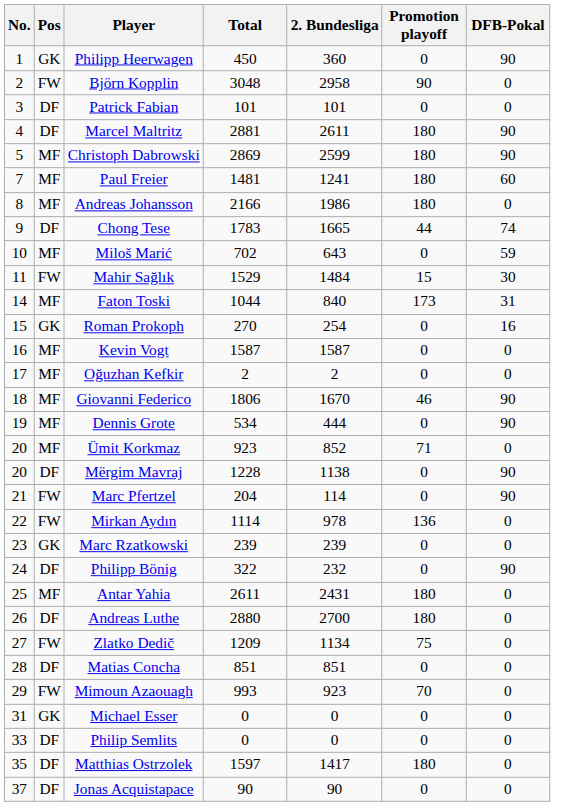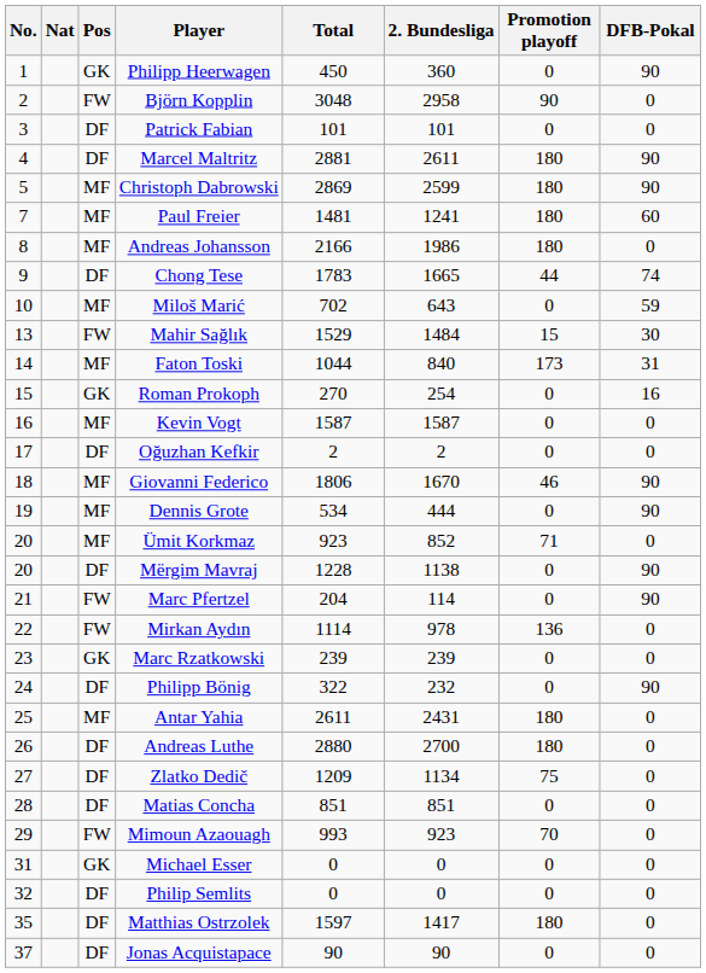 <table class="wikitable sortable" style="text-align:center;">
 <tr>
 <th>No.</th>
+<th>Nat</th>
 <th>Pos</th>
 <th>Player</th>
 <th width="80">Total</th>
 <th width="80">2. Bundesliga</th>
 <th width="80">Promotion playoff</th>
 <th width="80">DFB-Pokal</th>
 </tr>
 <tr>
 <td>1</td>
+<td></td>
 <td>GK</td>
 <td><a href='#'>Philipp Heerwagen</a></td>
 <td>450</td>
 <td>360</td>
 <td>0</td>
 <td>90</td>
 </tr>
 <tr>
 <td>2</td>
+<td></td>
 <td>FW</td>
 <td><a href='#'>Björn Kopplin</a></td>
 <td>3048</td>
 <td>2958</td>
 <td>90</td>
 <td>0</td>
 </tr>
 <tr>
 <td>3</td>
+<td></td>
 <td>DF</td>
 <td><a href='#'>Patrick Fabian</a></td>
 <td>101</td>
 <td>101</td>
 <td>0</td>
 <td>0</td>
 </tr>
 <tr>
 <td>4</td>
+<td></td>
 <td>DF</td>
 <td><a href='#'>Marcel Maltritz</a></td>
 <td>2881</td>
 <td>2611</td>
 <td>180</td>
 <td>90</td>
 </tr>
 <tr>
 <td>5</td>
+<td></td>
 <td>MF</td>
 <td><a href='#'>Christoph Dabrowski</a></td>
 <td>2869</td>
 <td>2599</td>
 <td>180</td>
 <td>90</td>
 </tr>
 <tr>
 <td>7</td>
+<td></td>
 <td>MF</td>
 <td><a href='#'>Paul Freier</a></td>
 <td>1481</td>
 <td>1241</td>
 <td>180</td>
 <td>60</td>
 </tr>
 <tr>
 <td>8</td>
+<td></td>
 <td>MF</td>
 <td><a href='#'>Andreas Johansson</a></td>
 <td>2166</td>
 <td>1986</td>
 <td>180</td>
 <td>0</td>
 </tr>
 <tr>
 <td>9</td>
+<td></td>
 <td>DF</td>
 <td><a href='#'>Chong Tese</a></td>
 <td>1783</td>
 <td>1665</td>
 <td>44</td>
 <td>74</td>
 </tr>
 <tr>
 <td>10</td>
+<td></td>
 <td>MF</td>
 <td><a href='#'>Miloš Marić</a></td>
 <td>702</td>
 <td>643</td>
 <td>0</td>
 <td>59</td>
 </tr>
 <tr>
-<td>11</td>
+<td>13</td>
+<td></td>
 <td>FW</td>
 <td><a href='#'>Mahir Sağlık</a></td>
 <td>1529</td>
 <td>1484</td>
 <td>15</td>
 <td>30</td>
 </tr>
 <tr>
 <td>14</td>
+<td></td>
 <td>MF</td>
 <td><a href='#'>Faton Toski</a></td>
 <td>1044</td>
 <td>840</td>
 <td>173</td>
 <td>31</td>
 </tr>
 <tr>
 <td>15</td>
+<td></td>
 <td>GK</td>
 <td><a href='#'>Roman Prokoph</a></td>
 <td>270</td>
 <td>254</td>
 <td>0</td>
 <td>16</td>
 </tr>
 <tr>
 <td>16</td>
+<td></td>
 <td>MF</td>
 <td><a href='#'>Kevin Vogt</a></td>
 <td>1587</td>
 <td>1587</td>
 <td>0</td>
 <td>0</td>
 </tr>
 <tr>
 <td>17</td>
-<td>MF</td>
+<td></td>
+<td>DF</td>
 <td><a href='#'>Oğuzhan Kefkir</a></td>
 <td>2</td>
 <td>2</td>
 <td>0</td>
 <td>0</td>
 </tr>
 <tr>
 <td>18</td>
+<td></td>
 <td>MF</td>
 <td><a href='#'>Giovanni Federico</a></td>
 <td>1806</td>
 <td>1670</td>
 <td>46</td>
 <td>90</td>
 </tr>
 <tr>
 <td>19</td>
+<td></td>
 <td>MF</td>
 <td><a href='#'>Dennis Grote</a></td>
 <td>534</td>
 <td>444</td>
 <td>0</td>
 <td>90</td>
 </tr>
 <tr>
 <td>20</td>
+<td></td>
 <td>MF</td>
 <td><a href='#'>Ümit Korkmaz</a></td>
 <td>923</td>
 <td>852</td>
 <td>71</td>
 <td>0</td>
 </tr>
 <tr>
 <td>20</td>
+<td></td>
 <td>DF</td>
 <td><a href='#'>Mërgim Mavraj</a></td>
 <td>1228</td>
 <td>1138</td>
 <td>0</td>
 <td>90</td>
 </tr>
 <tr>
 <td>21</td>
+<td></td>
 <td>FW</td>
 <td><a href='#'>Marc Pfertzel</a></td>
 <td>204</td>
 <td>114</td>
 <td>0</td>
 <td>90</td>
 </tr>
 <tr>
 <td>22</td>
+<td></td>
 <td>FW</td>
 <td><a href='#'>Mirkan Aydın</a></td>
 <td>1114</td>
 <td>978</td>
 <td>136</td>
 <td>0</td>
 </tr>
 <tr>
 <td>23</td>
+<td></td>
 <td>GK</td>
 <td><a href='#'>Marc Rzatkowski</a></td>
 <td>239</td>
 <td>239</td>
 <td>0</td>
 <td>0</td>
 </tr>
 <tr>
 <td>24</td>
+<td></td>
 <td>DF</td>
 <td><a href='#'>Philipp Bönig</a></td>
 <td>322</td>
 <td>232</td>
 <td>0</td>
 <td>90</td>
 </tr>
 <tr>
 <td>25</td>
+<td></td>
 <td>MF</td>
 <td><a href='#'>Antar Yahia</a></td>
 <td>2611</td>
 <td>2431</td>
 <td>180</td>
 <td>0</td>
 </tr>
 <tr>
 <td>26</td>
+<td></td>
 <td>DF</td>
 <td><a href='#'>Andreas Luthe</a></td>
 <td>2880</td>
 <td>2700</td>
 <td>180</td>
 <td>0</td>
 </tr>
 <tr>
 <td>27</td>
-<td>FW</td>
+<td></td>
+<td>DF</td>
 <td><a href='#'>Zlatko Dedič</a></td>
 <td>1209</td>
 <td>1134</td>
 <td>75</td>
 <td>0</td>
 </tr>
 <tr>
 <td>28</td>
+<td></td>
 <td>DF</td>
 <td><a href='#'>Matias Concha</a></td>
 <td>851</td>
 <td>851</td>
 <td>0</td>
 <td>0</td>
 </tr>
 <tr>
 <td>29</td>
+<td></td>
 <td>FW</td>
 <td><a href='#'>Mimoun Azaouagh</a></td>
 <td>993</td>
 <td>923</td>
 <td>70</td>
 <td>0</td>
 </tr>
 <tr>
 <td>31</td>
+<td></td>
 <td>GK</td>
 <td><a href='#'>Michael Esser</a></td>
 <td>0</td>
 <td>0</td>
 <td>0</td>
 <td>0</td>
 </tr>
 <tr>
-<td>33</td>
+<td>32</td>
+<td></td>
 <td>DF</td>
 <td><a href='#'>Philip Semlits</a></td>
 <td>0</td>
 <td>0</td>
 <td>0</td>
 <td>0</td>
 </tr>
 <tr>
 <td>35</td>
+<td></td>
 <td>DF</td>
 <td><a href='#'>Matthias Ostrzolek</a></td>
 <td>1597</td>
 <td>1417</td>
 <td>180</td>
 <td>0</td>
 </tr>
 <tr>
 <td>37</td>
+<td></td>
 <td>DF</td>
 <td><a href='#'>Jonas Acquistapace</a></td>
 <td>90</td>
 <td>90</td>
 <td>0</td>
 <td>0</td>
 </tr>
 </table>
